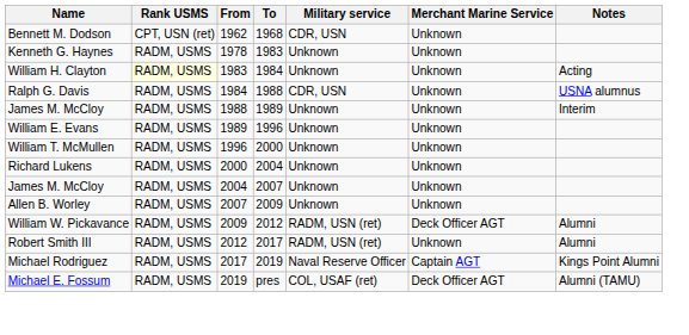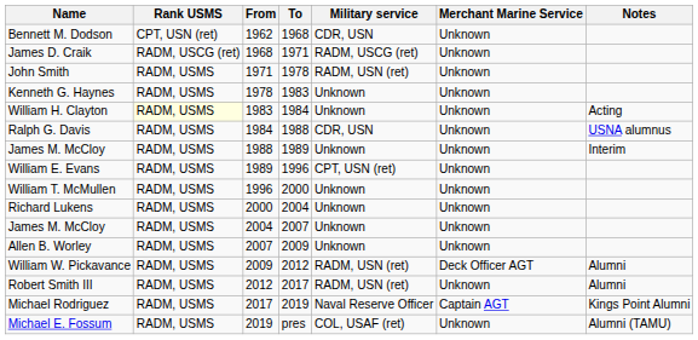 <table class="wikitable">
 <tr>
 <th>Name</th>
 <th>Rank USMS</th>
 <th>From</th>
 <th>To</th>
 <th>Military service</th>
 <th>Merchant Marine Service</th>
 <th>Notes</th>
 </tr>
 <tr>
 <td>Bennett M. Dodson</td>
 <td>CPT, USN (ret)</td>
 <td>1962</td>
 <td>1968</td>
 <td>CDR, USN</td>
+<td>Unknown</td>
+<td></td>
+</tr>
+<tr>
+<td>James D. Craik</td>
+<td>RADM, USCG (ret)</td>
+<td>1968</td>
+<td>1971</td>
+<td>RADM, USCG (ret)</td>
+<td>Unknown</td>
+<td></td>
+</tr>
+<tr>
+<td>John Smith</td>
+<td>RADM, USMS</td>
+<td>1971</td>
+<td>1978</td>
+<td>RADM, USN (ret)</td>
 <td>Unknown</td>
 <td></td>
 </tr>
 <tr>
 <td>Kenneth G. Haynes</td>
 <td>RADM, USMS</td>
 <td>1978</td>
 <td>1983</td>
 <td>Unknown</td>
 <td>Unknown</td>
 <td></td>
 </tr>
 <tr>
 <td>William H. Clayton</td>
 <td style="background: lightyellow;">RADM, USMS</td>
 <td>1983</td>
 <td>1984</td>
 <td>Unknown</td>
 <td>Unknown</td>
 <td>Acting</td>
 </tr>
 <tr>
 <td>Ralph G. Davis</td>
 <td>RADM, USMS</td>
 <td>1984</td>
 <td>1988</td>
 <td>CDR, USN</td>
 <td>Unknown</td>
 <td><a href='#'>USNA</a> alumnus</td>
 </tr>
 <tr>
 <td>James M. McCloy</td>
 <td>RADM, USMS</td>
 <td>1988</td>
 <td>1989</td>
 <td>Unknown</td>
 <td>Unknown</td>
 <td>Interim</td>
 </tr>
 <tr>
 <td>William E. Evans</td>
 <td>RADM, USMS</td>
 <td>1989</td>
 <td>1996</td>
-<td>Unknown</td>
+<td>CPT, USN (ret)</td>
 <td>Unknown</td>
 <td></td>
 </tr>
 <tr>
 <td>William T. McMullen</td>
 <td>RADM, USMS</td>
 <td>1996</td>
 <td>2000</td>
 <td>Unknown</td>
 <td>Unknown</td>
 <td></td>
 </tr>
 <tr>
 <td>Richard Lukens</td>
 <td>RADM, USMS</td>
 <td>2000</td>
 <td>2004</td>
 <td>Unknown</td>
 <td>Unknown</td>
 <td></td>
 </tr>
 <tr>
 <td>James M. McCloy</td>
 <td>RADM, USMS</td>
 <td>2004</td>
 <td>2007</td>
 <td>Unknown</td>
 <td>Unknown</td>
 <td></td>
 </tr>
 <tr>
 <td>Allen B. Worley</td>
 <td>RADM, USMS</td>
 <td>2007</td>
 <td>2009</td>
 <td>Unknown</td>
 <td>Unknown</td>
 <td></td>
 </tr>
 <tr>
 <td>William W. Pickavance</td>
 <td>RADM, USMS</td>
 <td>2009</td>
 <td>2012</td>
 <td>RADM, USN (ret)</td>
 <td>Deck Officer AGT</td>
 <td>Alumni</td>
 </tr>
 <tr>
 <td>Robert Smith III</td>
 <td>RADM, USMS</td>
 <td>2012</td>
 <td>2017</td>
 <td>RADM, USN (ret)</td>
 <td>Unknown</td>
 <td>Alumni</td>
 </tr>
 <tr>
 <td>Michael Rodriguez</td>
 <td>RADM, USMS</td>
 <td>2017</td>
 <td>2019</td>
 <td>Naval Reserve Officer</td>
 <td>Captain <a href='#'>AGT</a></td>
 <td>Kings Point Alumni</td>
 </tr>
 <tr>
 <td><a href='#'>Michael E. Fossum</a></td>
 <td>RADM, USMS</td>
 <td>2019</td>
 <td>pres</td>
 <td>COL, USAF (ret)</td>
-<td>Deck Officer AGT</td>
+<td>Unknown</td>
 <td>Alumni (TAMU)</td>
 </tr>
 </table>
